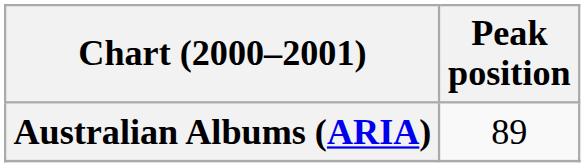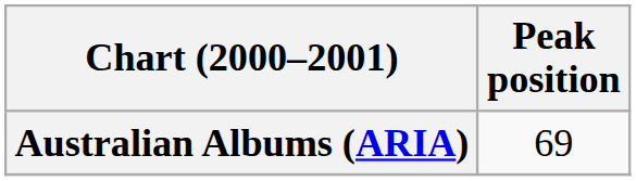 <table class="wikitable sortable plainrowheaders">
 <tr>
 <th>Chart (2000–2001)</th>
 <th>Peak<br>position</th>
 </tr>
 <tr>
 <th scope="row">Australian Albums (<a href='#'>ARIA</a>)</th>
-<td align="center">89</td>
+<td align="center">69</td>
 </tr>
 <tr>
 </tr>
 <tr>
 </tr>
 <tr>
 </tr>
 <tr>
 </tr>
 <tr>
 </tr>
 <tr>
 </tr>
 <tr>
 </tr>
 <tr>
 </tr>
 <tr>
 </tr>
 <tr>
 </tr>
 <tr>
 </tr>
 <tr>
 </tr>
 <tr>
 </tr>
 <tr>
 </tr>
 </table>
